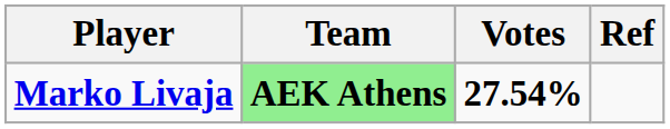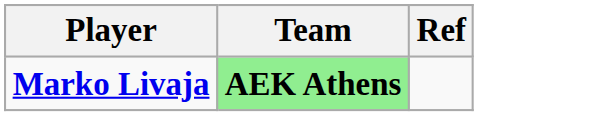 <table class="wikitable" style="text-align: left;">
 <tr>
 <th>Player</th>
 <th>Team</th>
-<th>Votes</th>
 <th>Ref</th>
 </tr>
 <tr>
 <td> <strong><a href='#'>Marko Livaja</a></strong></td>
 <td style="background: lightgreen;"><strong>AEK Athens</strong></td>
-<td><strong>27.54%</strong></td>
 <td align="center"></td>
 </tr>
 </table>
